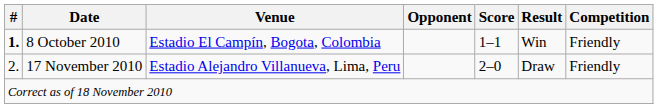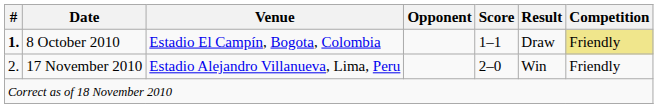 <table class="wikitable" style="font-size:95%;">
 <tr>
 <th>#</th>
 <th>Date</th>
 <th>Venue</th>
 <th>Opponent</th>
 <th>Score</th>
 <th>Result</th>
 <th>Competition</th>
 </tr>
 <tr>
 <td><strong>1.</strong></td>
 <td>8 October 2010</td>
 <td><a href='#'>Estadio El Campín</a>, <a href='#'>Bogota</a>, <a href='#'>Colombia</a></td>
 <td></td>
 <td>1–1</td>
-<td>Win</td>
-<td>Friendly</td>
+<td>Draw</td>
+<td style="background: khaki;">Friendly</td>
 </tr>
 <tr>
 <td>2.</td>
 <td>17 November 2010</td>
 <td><a href='#'>Estadio Alejandro Villanueva</a>, Lima, <a href='#'>Peru</a></td>
 <td></td>
 <td>2–0</td>
-<td>Draw</td>
+<td>Win</td>
 <td>Friendly</td>
 </tr>
 <tr>
 <td colspan="12"><small><em>Correct as of 18 November 2010</em></small></td>
 </tr>
 <tr>
 </tr>
 </table>
